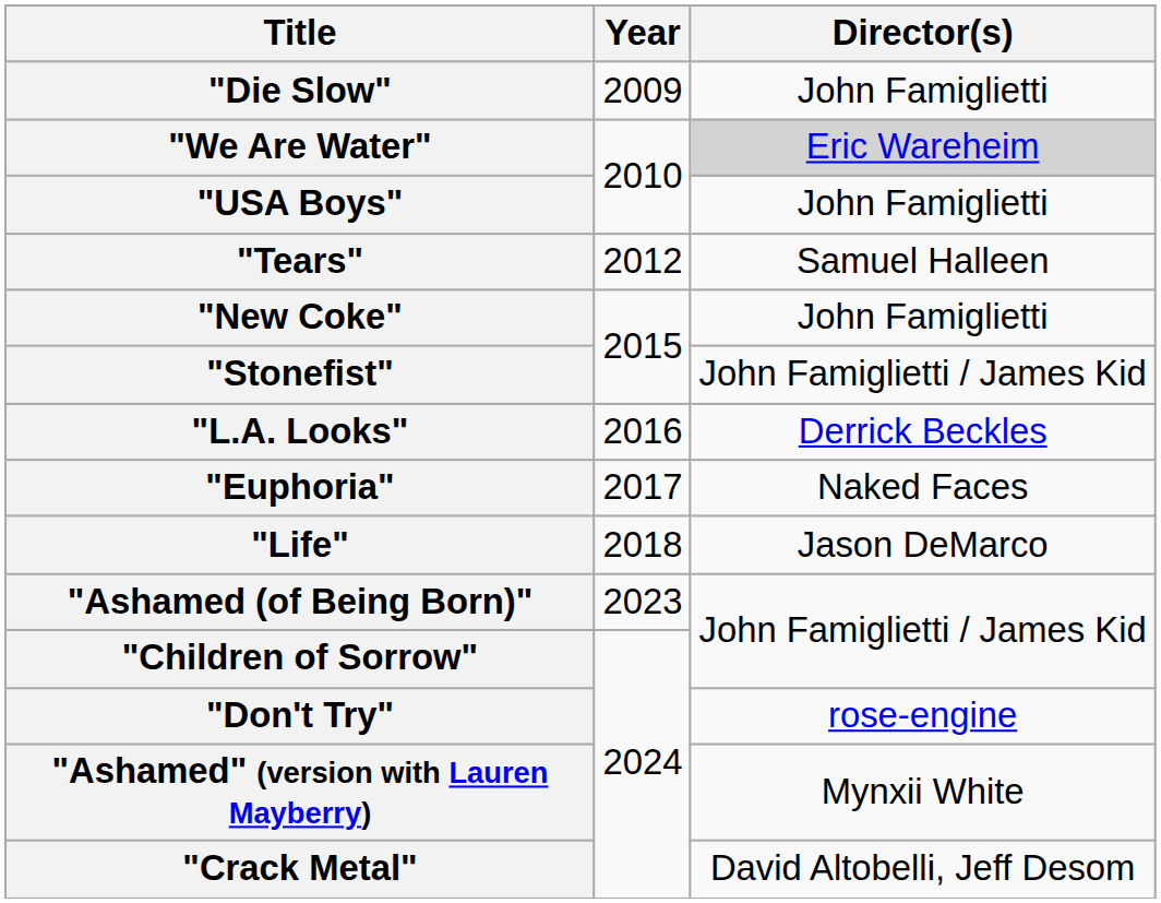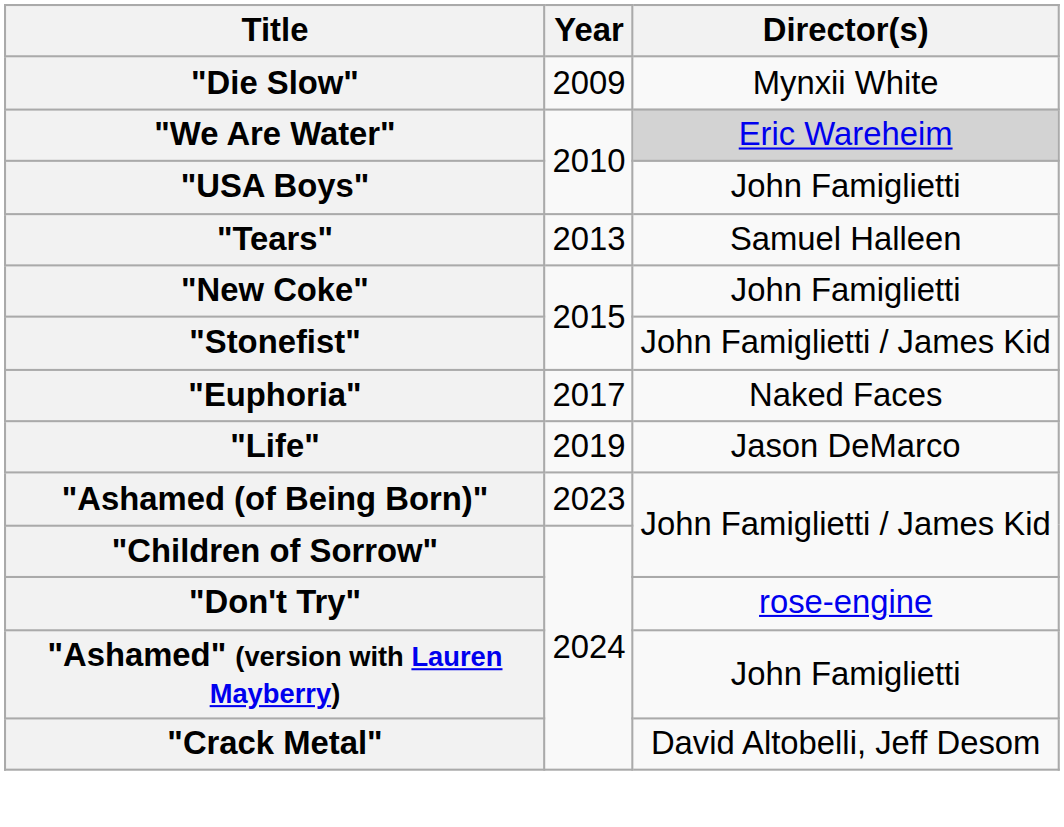 <table class="wikitable plainrowheaders" style="text-align:center;">
 <tr>
 <th scope="col" style="width:16em;">Title</th>
 <th scope="col">Year</th>
 <th scope="col">Director(s)</th>
 </tr>
 <tr>
 <th scope="row">"Die Slow"</th>
 <td>2009</td>
-<td>John Famiglietti</td>
+<td>Mynxii White</td>
 </tr>
 <tr>
 <th scope="row">"We Are Water"</th>
 <td rowspan="2">2010</td>
 <td style="background: lightgrey;"><a href='#'>Eric Wareheim</a></td>
 </tr>
 <tr>
 <th scope="row">"USA Boys"</th>
 <td>John Famiglietti</td>
 </tr>
 <tr>
 <th scope="row">"Tears"</th>
-<td>2012</td>
+<td>2013</td>
 <td>Samuel Halleen</td>
 </tr>
 <tr>
 <th scope="row">"New Coke"</th>
 <td rowspan="2">2015</td>
 <td>John Famiglietti</td>
 </tr>
 <tr>
 <th scope="row">"Stonefist"</th>
 <td>John Famiglietti / James Kid</td>
 </tr>
 <tr>
-<th scope="row">"L.A. Looks"</th>
-<td>2016</td>
-<td><a href='#'>Derrick Beckles</a></td>
-</tr>
-<tr>
 <th scope="row">"Euphoria"</th>
 <td>2017</td>
 <td>Naked Faces</td>
 </tr>
 <tr>
 <th scope="row">"Life"</th>
-<td>2018</td>
+<td>2019</td>
 <td>Jason DeMarco</td>
 </tr>
 <tr>
 <th scope="row">"Ashamed (of Being Born)"</th>
 <td>2023</td>
 <td rowspan="2">John Famiglietti / James Kid</td>
 </tr>
 <tr>
 <th scope="row">"Children of Sorrow"</th>
 <td rowspan="4">2024</td>
 </tr>
 <tr>
 <th scope="row">"Don't Try"</th>
 <td><a href='#'>rose-engine</a></td>
 </tr>
 <tr>
 <th scope="row">"Ashamed" <small>(version with <a href='#'>Lauren Mayberry</a>)</small></th>
-<td>Mynxii White</td>
+<td>John Famiglietti</td>
 </tr>
 <tr>
 <th scope="row">"Crack Metal"</th>
 <td>David Altobelli, Jeff Desom</td>
 </tr>
 </table>
